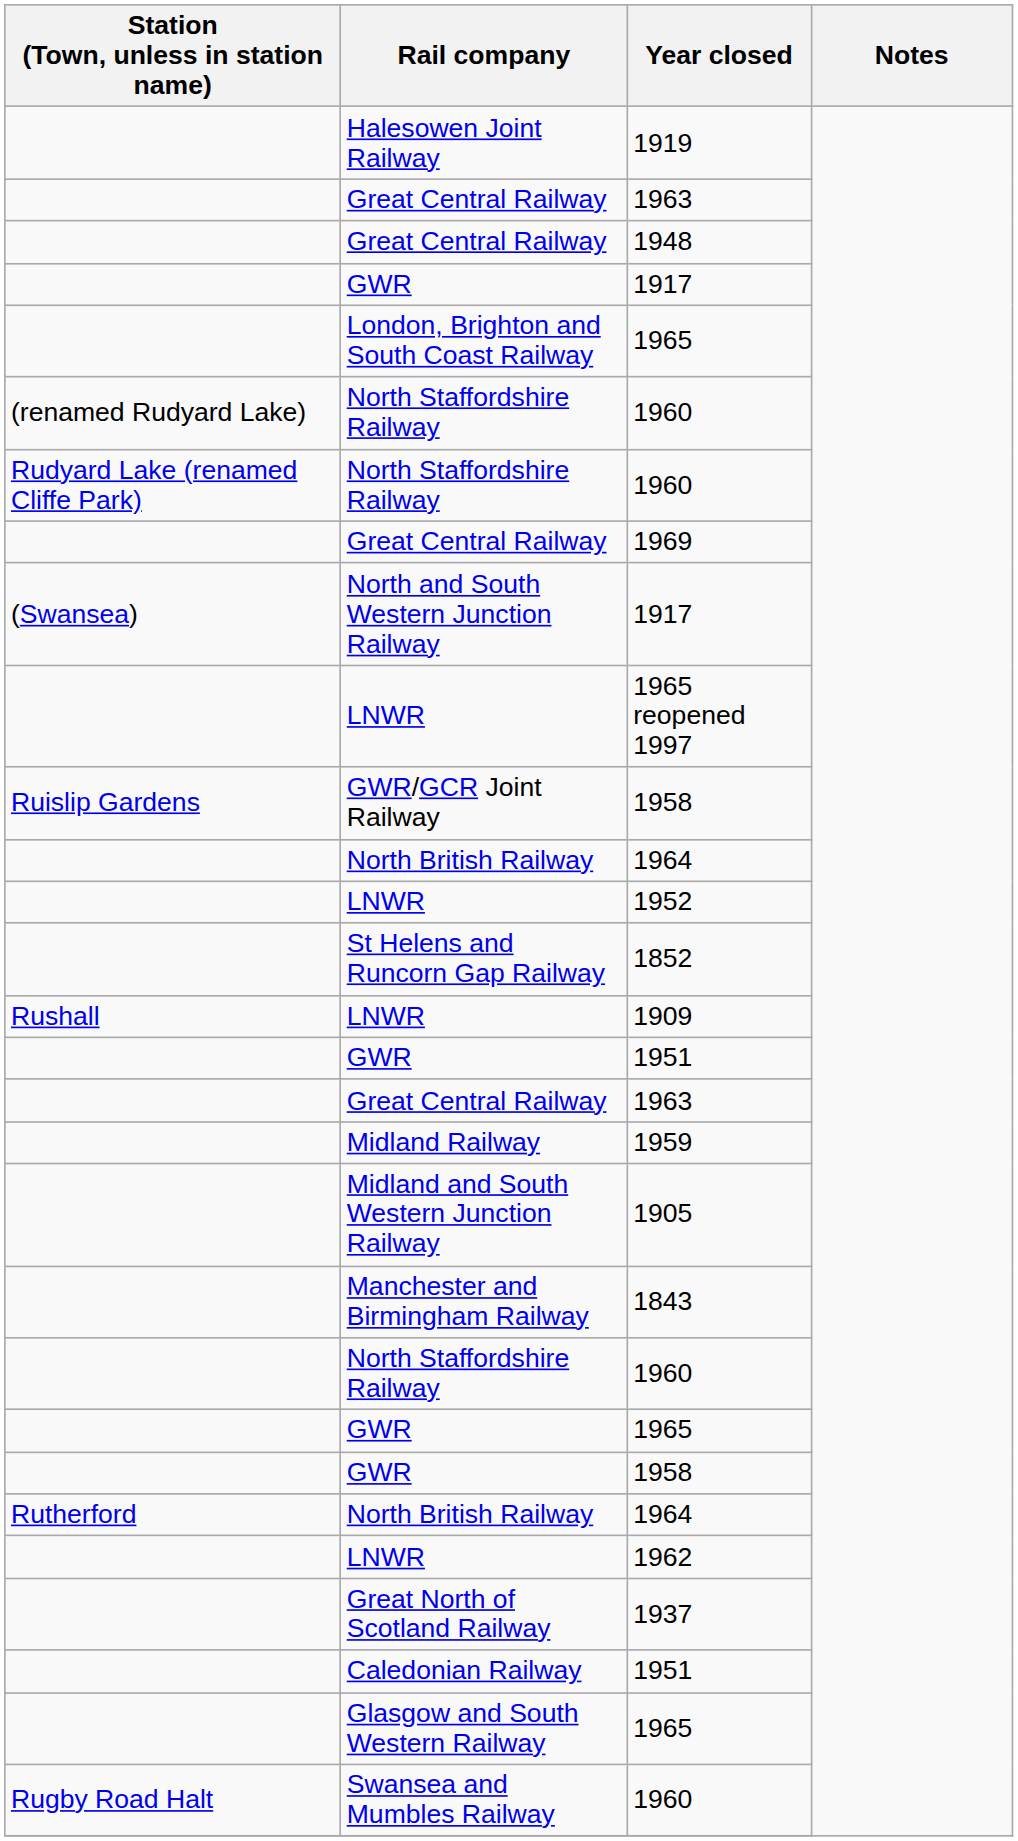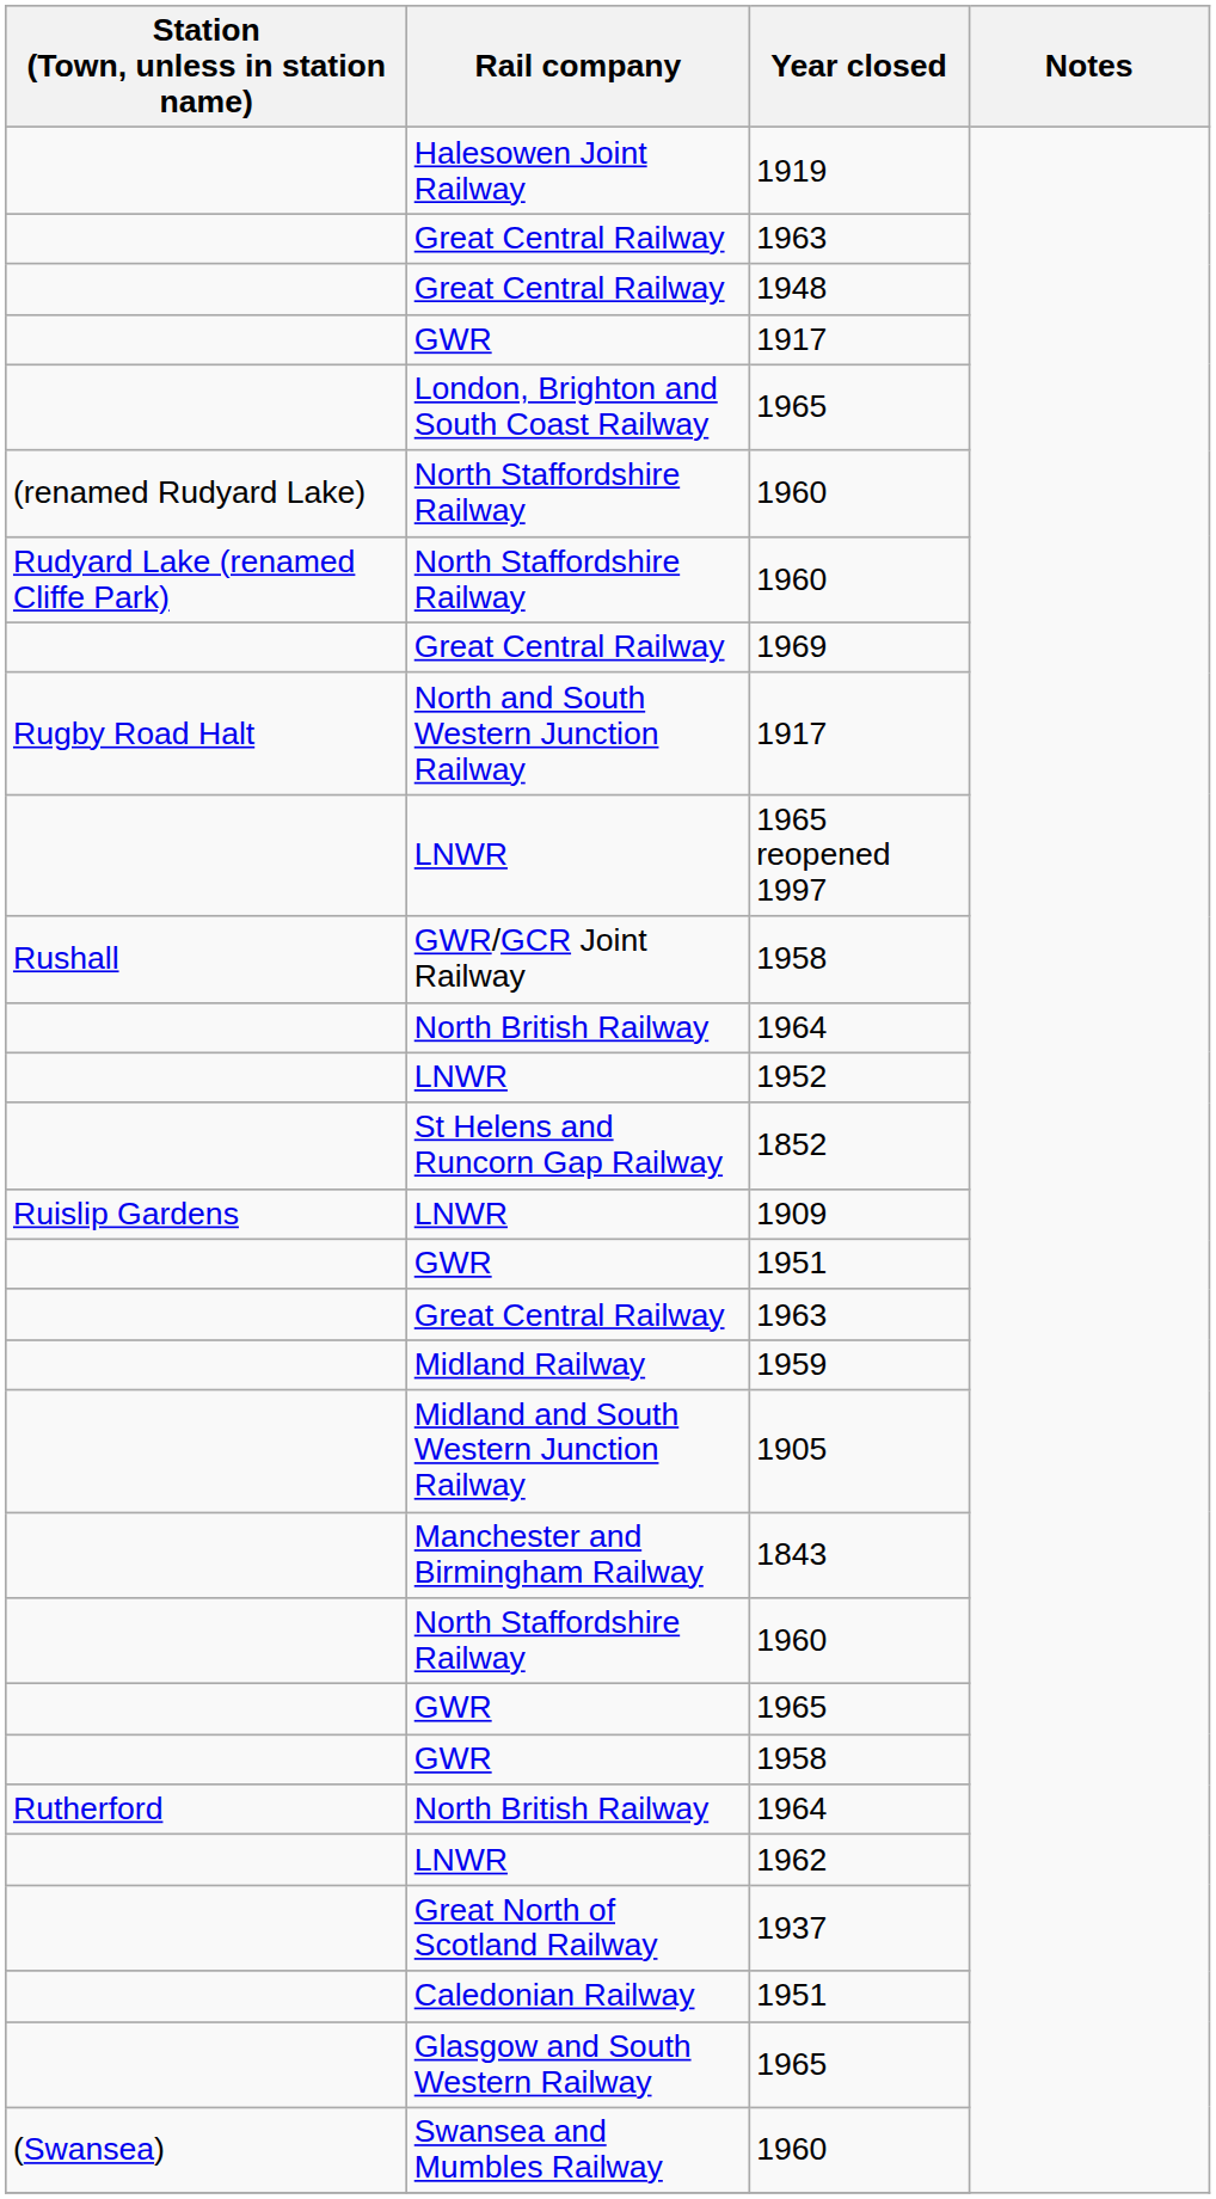 <table class="wikitable sortable">
 <tr>
 <th style="width:250px">Station<br>(Town, unless in station name)</th>
 <th style="width:200px">Rail company</th>
 <th style="width:120px">Year closed</th>
 <th style="width:20%">Notes</th>
 </tr>
 <tr>
 <td></td>
 <td><a href='#'>Halesowen Joint Railway</a></td>
 <td>1919</td>
 </tr>
 <tr>
 <td></td>
 <td><a href='#'>Great Central Railway</a></td>
 <td>1963</td>
 </tr>
 <tr>
 <td></td>
 <td><a href='#'>Great Central Railway</a></td>
 <td>1948</td>
 </tr>
 <tr>
 <td></td>
 <td><a href='#'>GWR</a></td>
 <td>1917</td>
 </tr>
 <tr>
 <td></td>
 <td><a href='#'>London, Brighton and South Coast Railway</a></td>
 <td>1965</td>
 </tr>
 <tr>
 <td> (renamed Rudyard Lake)</td>
 <td><a href='#'>North Staffordshire Railway</a></td>
 <td>1960</td>
 </tr>
 <tr>
 <td><a href='#'>Rudyard Lake (renamed Cliffe Park)</a></td>
 <td><a href='#'>North Staffordshire Railway</a></td>
 <td>1960</td>
 </tr>
 <tr>
 <td></td>
 <td><a href='#'>Great Central Railway</a></td>
 <td>1969</td>
 </tr>
 <tr>
-<td> (<a href='#'>Swansea</a>)</td>
+<td><a href='#'>Rugby Road Halt</a></td>
 <td><a href='#'>North and South Western Junction Railway</a></td>
 <td>1917</td>
 </tr>
 <tr>
 <td></td>
 <td><a href='#'>LNWR</a></td>
 <td>1965 reopened 1997</td>
 </tr>
 <tr>
-<td><a href='#'>Ruislip Gardens</a></td>
+<td><a href='#'>Rushall</a></td>
 <td><a href='#'>GWR</a>/<a href='#'>GCR</a> Joint Railway</td>
 <td>1958</td>
 </tr>
 <tr>
 <td></td>
 <td><a href='#'>North British Railway</a></td>
 <td>1964</td>
 </tr>
 <tr>
 <td></td>
 <td><a href='#'>LNWR</a></td>
 <td>1952</td>
 </tr>
 <tr>
 <td></td>
 <td><a href='#'>St Helens and Runcorn Gap Railway</a></td>
 <td>1852</td>
 </tr>
 <tr>
-<td><a href='#'>Rushall</a></td>
+<td><a href='#'>Ruislip Gardens</a></td>
 <td><a href='#'>LNWR</a></td>
 <td>1909</td>
 </tr>
 <tr>
 <td></td>
 <td><a href='#'>GWR</a></td>
 <td>1951</td>
 </tr>
 <tr>
 <td></td>
 <td><a href='#'>Great Central Railway</a></td>
 <td>1963</td>
 </tr>
 <tr>
 <td></td>
 <td><a href='#'>Midland Railway</a></td>
 <td>1959</td>
 </tr>
 <tr>
 <td></td>
 <td><a href='#'>Midland and South Western Junction Railway</a></td>
 <td>1905</td>
 </tr>
 <tr>
 <td></td>
 <td><a href='#'>Manchester and Birmingham Railway</a></td>
 <td>1843</td>
 </tr>
 <tr>
 <td></td>
 <td><a href='#'>North Staffordshire Railway</a></td>
 <td>1960</td>
 </tr>
 <tr>
 <td></td>
 <td><a href='#'>GWR</a></td>
 <td>1965</td>
 </tr>
 <tr>
 <td></td>
 <td><a href='#'>GWR</a></td>
 <td>1958</td>
 </tr>
 <tr>
 <td><a href='#'>Rutherford</a></td>
 <td><a href='#'>North British Railway</a></td>
 <td>1964</td>
 </tr>
 <tr>
 <td></td>
 <td><a href='#'>LNWR</a></td>
 <td>1962</td>
 </tr>
 <tr>
 <td></td>
 <td><a href='#'>Great North of Scotland Railway</a></td>
 <td>1937</td>
 </tr>
 <tr>
 <td></td>
 <td><a href='#'>Caledonian Railway</a></td>
 <td>1951</td>
 </tr>
 <tr>
 <td></td>
 <td><a href='#'>Glasgow and South Western Railway</a></td>
 <td>1965</td>
 </tr>
 <tr>
-<td><a href='#'>Rugby Road Halt</a></td>
+<td> (<a href='#'>Swansea</a>)</td>
 <td><a href='#'>Swansea and Mumbles Railway</a></td>
 <td>1960</td>
 </tr>
 <tr>
 </tr>
 </table>
